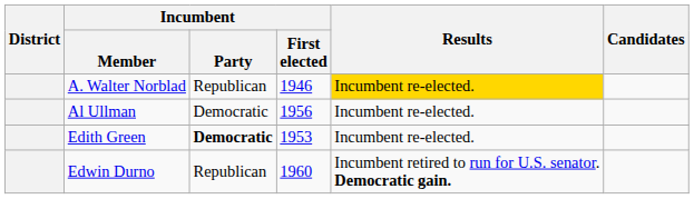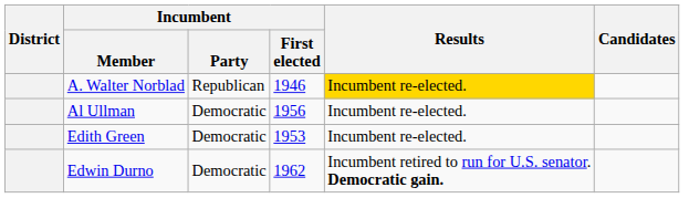 <table class="wikitable sortable">
 <tr>
 <th rowspan=2>District</th>
 <th colspan=3>Incumbent</th>
 <th rowspan=2>Results</th>
 <th rowspan=2 class="unsortable">Candidates</th>
 </tr>
 <tr valign=bottom>
 <th>Member</th>
 <th>Party</th>
 <th>First<br>elected</th>
 </tr>
 <tr>
 <th></th>
 <td><a href='#'>A. Walter Norblad</a></td>
 <td>Republican</td>
 <td><a href='#'>1946</a></td>
 <td style="background: gold;">Incumbent re-elected.</td>
 <td nowrap></td>
 </tr>
 <tr>
 <th></th>
 <td><a href='#'>Al Ullman</a></td>
 <td>Democratic</td>
 <td><a href='#'>1956</a></td>
 <td>Incumbent re-elected.</td>
 <td nowrap></td>
 </tr>
 <tr>
 <th></th>
 <td><a href='#'>Edith Green</a></td>
-<td><strong>Democratic</strong></td>
+<td>Democratic</td>
 <td><a href='#'>1953</a></td>
 <td>Incumbent re-elected.</td>
 <td nowrap></td>
 </tr>
 <tr>
 <th></th>
 <td><a href='#'>Edwin Durno</a></td>
-<td>Republican</td>
-<td><a href='#'>1960</a></td>
+<td>Democratic</td>
+<td><a href='#'>1962</a></td>
 <td>Incumbent retired to <a href='#'>run for U.S. senator</a>.<br><strong>Democratic gain.</strong></td>
 <td nowrap></td>
 </tr>
 </table>
